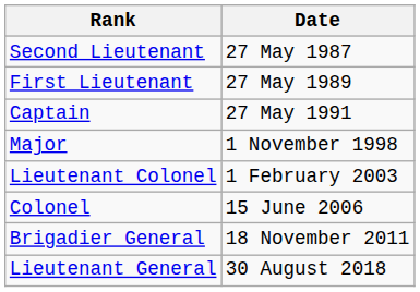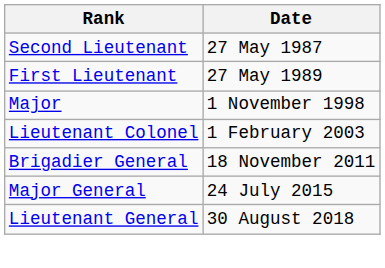 <table class="wikitable">
 <tr>
 <th>Rank</th>
 <th>Date</th>
 </tr>
 <tr>
 <td> <a href='#'>Second Lieutenant</a></td>
 <td>27 May 1987</td>
 </tr>
 <tr>
 <td> <a href='#'>First Lieutenant</a></td>
 <td>27 May 1989</td>
 </tr>
 <tr>
-<td> <a href='#'>Captain</a></td>
-<td>27 May 1991</td>
-</tr>
-<tr>
 <td> <a href='#'>Major</a></td>
 <td>1 November 1998</td>
 </tr>
 <tr>
 <td> <a href='#'>Lieutenant Colonel</a></td>
 <td>1 February 2003</td>
 </tr>
 <tr>
-<td> <a href='#'>Colonel</a></td>
-<td>15 June 2006</td>
+<td> <a href='#'>Brigadier General</a></td>
+<td>18 November 2011</td>
 </tr>
 <tr>
-<td> <a href='#'>Brigadier General</a></td>
-<td>18 November 2011</td>
+<td> <a href='#'>Major General</a></td>
+<td>24 July 2015</td>
 </tr>
 <tr>
 <td> <a href='#'>Lieutenant General</a></td>
 <td>30 August 2018</td>
 </tr>
 </table>
